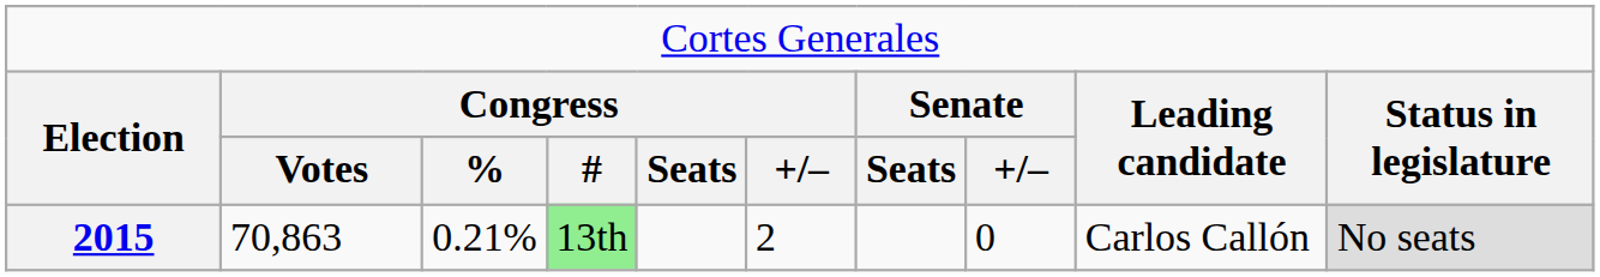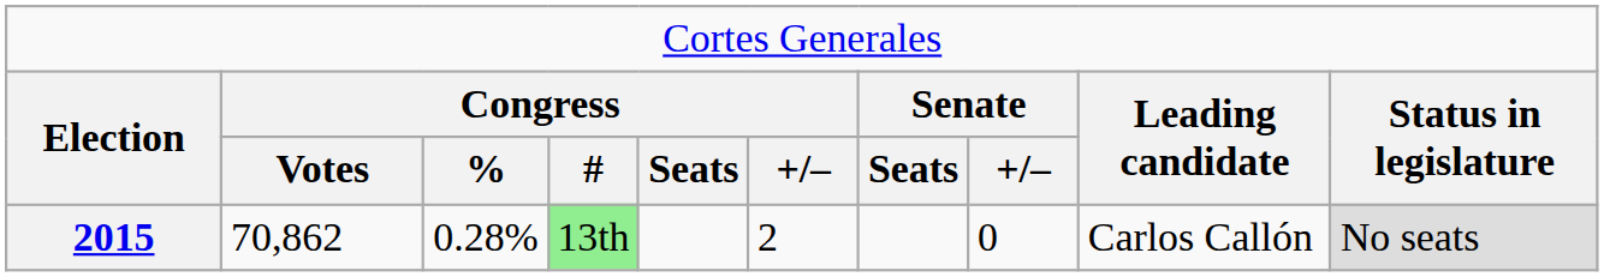 <table class="wikitable" style="font-size:97%; text-align:left;">
 <tr>
 <td colspan="10" align="center"><a href='#'>Cortes Generales</a></td>
 </tr>
 <tr>
 <th rowspan="2" width="75">Election</th>
 <th colspan="5">Congress</th>
 <th colspan="2">Senate</th>
 <th rowspan="2">Leading candidate</th>
 <th rowspan="2">Status in legislature</th>
 </tr>
 <tr>
 <th width="70">Votes</th>
 <th width="35">%</th>
 <th width="25">#</th>
 <th>Seats</th>
 <th width="35">+/–</th>
 <th>Seats</th>
 <th width="35">+/–</th>
 </tr>
 <tr>
 <th><a href='#'>2015</a></th>
-<td>70,863</td>
-<td>0.21%</td>
+<td>70,862</td>
+<td>0.28%</td>
 <td style="background: lightgreen;">13th</td>
 <td></td>
 <td>2</td>
 <td></td>
 <td>0</td>
 <td>Carlos Callón</td>
 <td style="background:#ddd;">No seats</td>
 </tr>
 </table>
